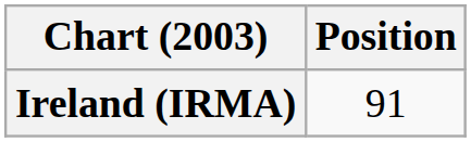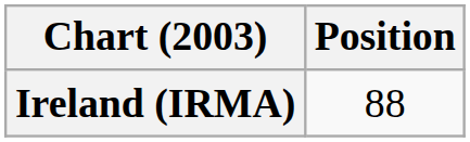 <table class="wikitable plainrowheaders" style="text-align:center">
 <tr>
 <th scope="col">Chart (2003)</th>
 <th scope="col">Position</th>
 </tr>
 <tr>
 <th scope="row">Ireland (IRMA)</th>
-<td>91</td>
+<td>88</td>
 </tr>
 </table>
